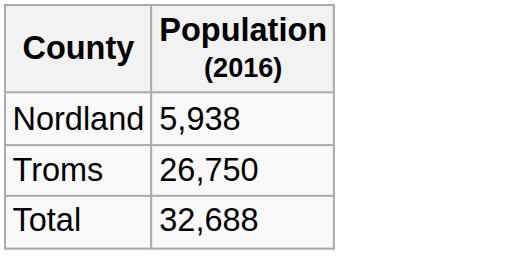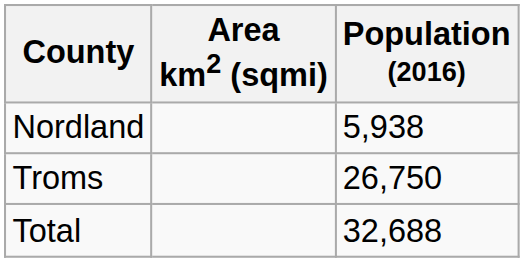 <table class="wikitable">
 <tr>
 <th>County</th>
+<th>Area<br>km<sup>2</sup> (sqmi)</th>
 <th>Population<br><small>(2016) </small></th>
 </tr>
 <tr>
 <td>Nordland</td>
+<td></td>
 <td>5,938</td>
 </tr>
 <tr>
 <td>Troms</td>
+<td></td>
 <td>26,750</td>
 </tr>
 <tr>
 <td>Total</td>
+<td></td>
 <td>32,688</td>
 </tr>
 </table>
